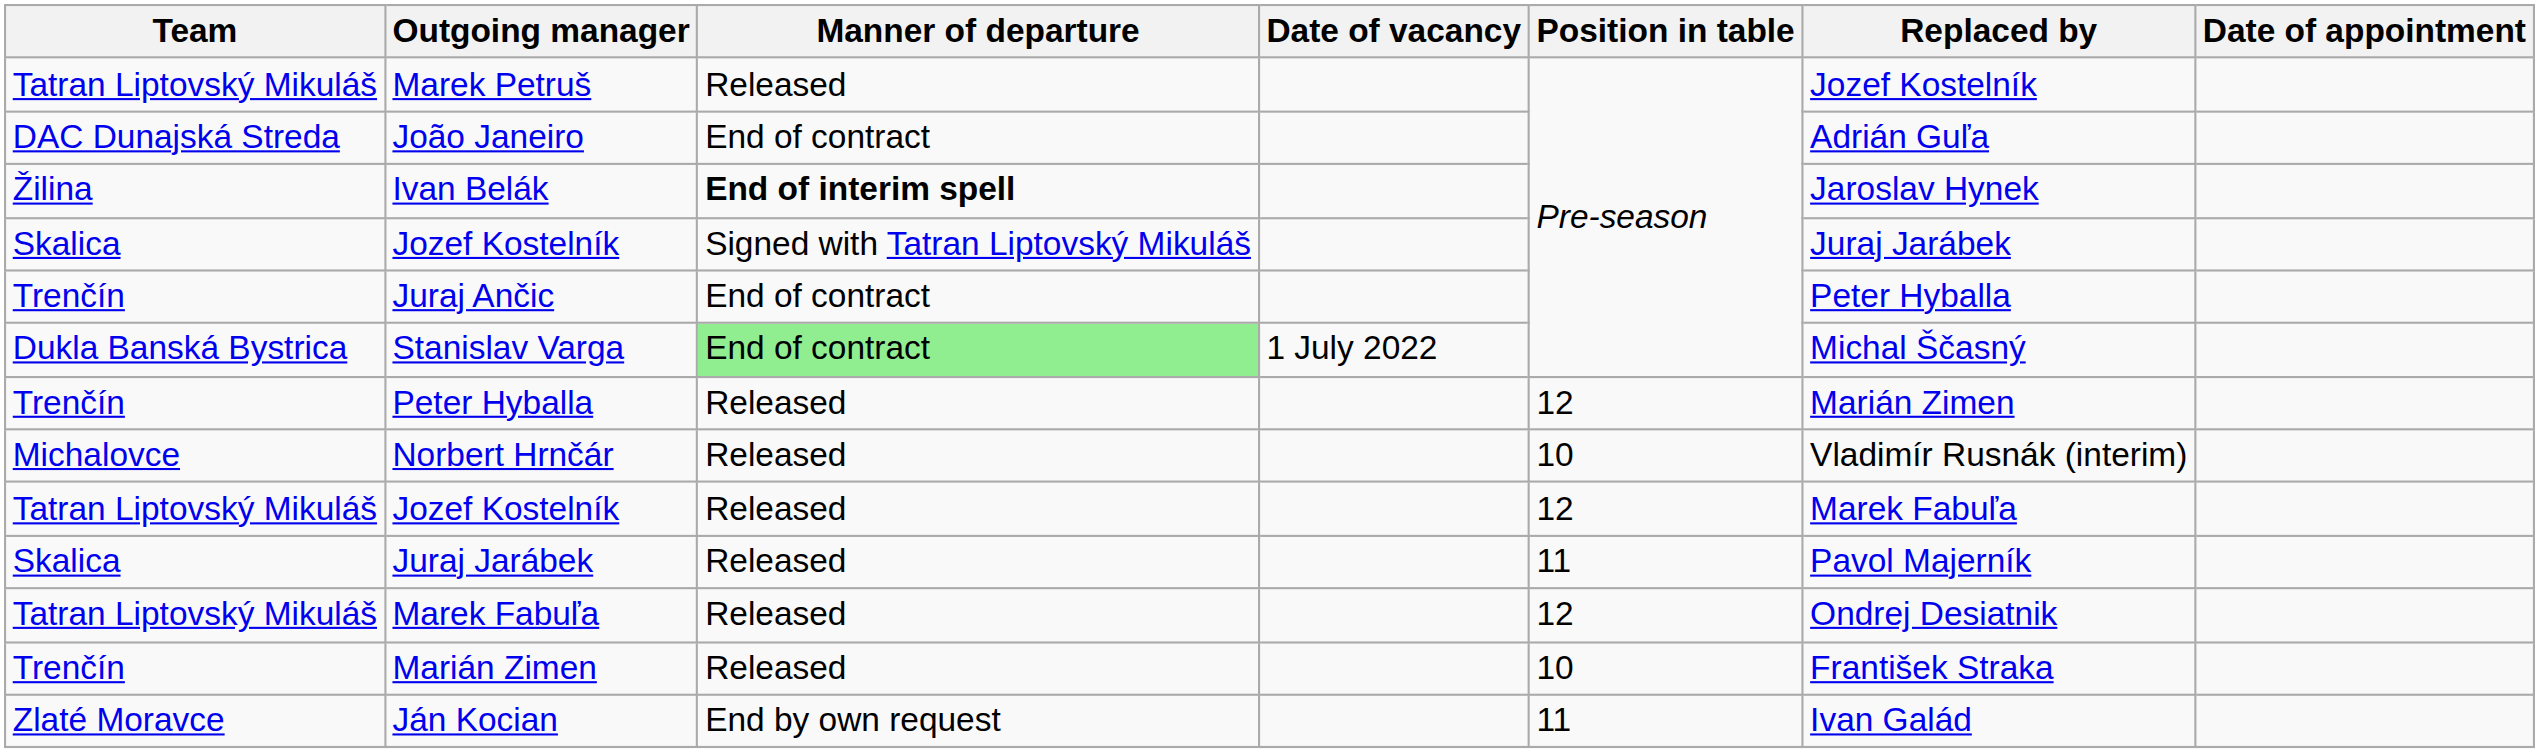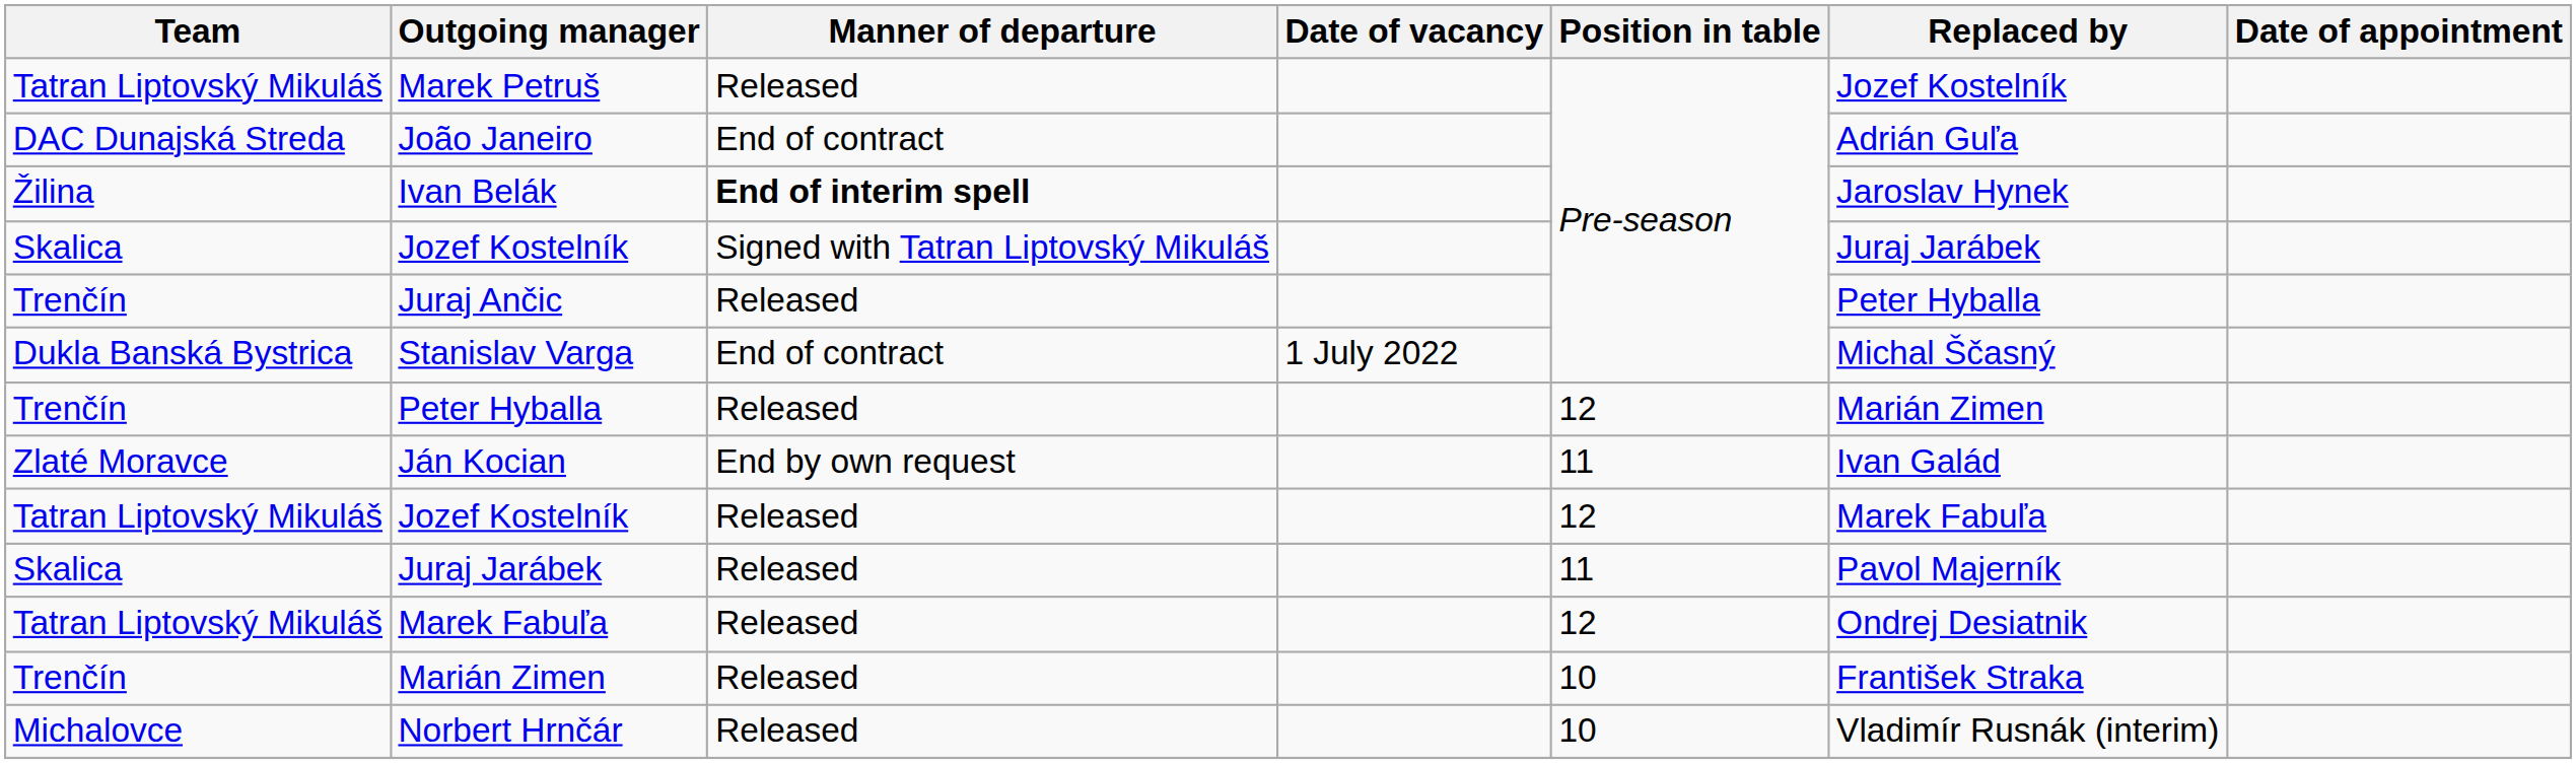 <table class="wikitable sortable">
 <tr>
 <th>Team</th>
 <th>Outgoing manager</th>
 <th>Manner of departure</th>
 <th>Date of vacancy</th>
 <th>Position in table</th>
 <th>Replaced by</th>
 <th>Date of appointment</th>
 </tr>
 <tr>
 <td><a href='#'>Tatran Liptovský Mikuláš</a></td>
 <td> <a href='#'>Marek Petruš</a></td>
 <td>Released</td>
 <td></td>
 <td rowspan="6"><em>Pre-season</em></td>
 <td> <a href='#'>Jozef Kostelník</a></td>
 <td></td>
 </tr>
 <tr>
 <td><a href='#'>DAC Dunajská Streda</a></td>
 <td> <a href='#'>João Janeiro</a></td>
 <td>End of contract</td>
 <td></td>
 <td> <a href='#'>Adrián Guľa</a></td>
 <td></td>
 </tr>
 <tr>
 <td><a href='#'>Žilina</a></td>
 <td> <a href='#'>Ivan Belák</a></td>
 <td><strong>End of interim spell</strong></td>
 <td></td>
 <td> <a href='#'>Jaroslav Hynek</a></td>
 <td></td>
 </tr>
 <tr>
 <td><a href='#'>Skalica</a></td>
 <td> <a href='#'>Jozef Kostelník</a></td>
 <td>Signed with <a href='#'>Tatran Liptovský Mikuláš</a></td>
 <td></td>
 <td> <a href='#'>Juraj Jarábek</a></td>
 <td></td>
 </tr>
 <tr>
 <td><a href='#'>Trenčín</a></td>
 <td> <a href='#'>Juraj Ančic</a></td>
-<td>End of contract</td>
+<td>Released</td>
 <td></td>
 <td> <a href='#'>Peter Hyballa</a></td>
 <td></td>
 </tr>
 <tr>
 <td><a href='#'>Dukla Banská Bystrica</a></td>
 <td> <a href='#'>Stanislav Varga</a></td>
-<td style="background: lightgreen;">End of contract</td>
+<td>End of contract</td>
 <td>1 July 2022</td>
 <td> <a href='#'>Michal Ščasný</a></td>
 <td></td>
 </tr>
 <tr>
 <td><a href='#'>Trenčín</a></td>
 <td> <a href='#'>Peter Hyballa</a></td>
 <td>Released</td>
 <td></td>
 <td>12</td>
 <td> <a href='#'>Marián Zimen</a></td>
 <td></td>
 </tr>
 <tr>
-<td><a href='#'>Michalovce</a></td>
-<td> <a href='#'>Norbert Hrnčár</a></td>
-<td>Released</td>
+<td><a href='#'>Zlaté Moravce</a></td>
+<td> <a href='#'>Ján Kocian</a></td>
+<td>End by own request</td>
 <td></td>
-<td>10</td>
-<td> Vladimír Rusnák (interim)</td>
+<td>11</td>
+<td> <a href='#'>Ivan Galád</a></td>
 <td></td>
 </tr>
 <tr>
 <td><a href='#'>Tatran Liptovský Mikuláš</a></td>
 <td> <a href='#'>Jozef Kostelník</a></td>
 <td>Released</td>
 <td></td>
 <td>12</td>
 <td> <a href='#'>Marek Fabuľa</a></td>
 <td></td>
 </tr>
 <tr>
 <td><a href='#'>Skalica</a></td>
 <td> <a href='#'>Juraj Jarábek</a></td>
 <td>Released</td>
 <td></td>
 <td>11</td>
 <td> <a href='#'>Pavol Majerník</a></td>
 <td></td>
 </tr>
 <tr>
 <td><a href='#'>Tatran Liptovský Mikuláš</a></td>
 <td> <a href='#'>Marek Fabuľa</a></td>
 <td>Released</td>
 <td></td>
 <td>12</td>
 <td> <a href='#'>Ondrej Desiatnik</a></td>
 <td></td>
 </tr>
 <tr>
 <td><a href='#'>Trenčín</a></td>
 <td> <a href='#'>Marián Zimen</a></td>
 <td>Released</td>
 <td></td>
 <td>10</td>
 <td> <a href='#'>František Straka</a></td>
 <td></td>
 </tr>
 <tr>
-<td><a href='#'>Zlaté Moravce</a></td>
-<td> <a href='#'>Ján Kocian</a></td>
-<td>End by own request</td>
+<td><a href='#'>Michalovce</a></td>
+<td> <a href='#'>Norbert Hrnčár</a></td>
+<td>Released</td>
 <td></td>
-<td>11</td>
-<td> <a href='#'>Ivan Galád</a></td>
+<td>10</td>
+<td> Vladimír Rusnák (interim)</td>
 <td></td>
 </tr>
 <tr>
 </tr>
 </table>
